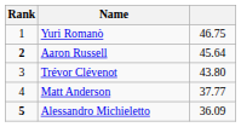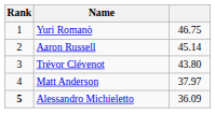 <table class="wikitable" style="text-align:center; font-size:90%">
 <tr>
 <th width=30>Rank</th>
 <th width=180>Name</th>
 <th width=50></th>
 </tr>
 <tr>
 <td>1</td>
 <td style="text-align:left"> <a href='#'>Yuri Romanò</a></td>
 <td>46.75</td>
 </tr>
 <tr>
-<td><strong>2</strong></td>
+<td>2</td>
 <td style="text-align:left"> <a href='#'>Aaron Russell</a></td>
-<td>45.64</td>
+<td>45.14</td>
 </tr>
 <tr>
 <td>3</td>
 <td style="text-align:left"> <a href='#'>Trévor Clévenot</a></td>
 <td>43.80</td>
 </tr>
 <tr>
 <td>4</td>
 <td style="text-align:left"> <a href='#'>Matt Anderson</a></td>
-<td>37.77</td>
+<td>37.97</td>
 </tr>
 <tr>
 <td><strong>5</strong></td>
 <td style="text-align:left"> <a href='#'>Alessandro Michieletto</a></td>
 <td>36.09</td>
 </tr>
 </table>
